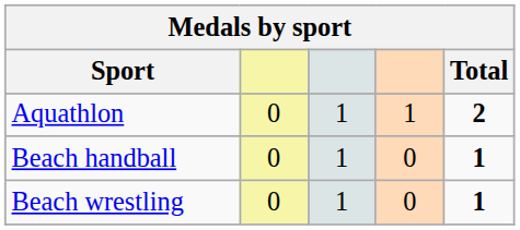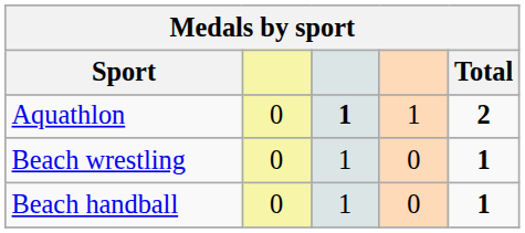 <table class="wikitable" style="font-size:90%; text-align:center;">
 <tr>
 <th colspan="5">Medals by sport</th>
 </tr>
 <tr>
 <th width="120">Sport</th>
 <th scope="col" width="30" style="background:#F7F6A8;"></th>
 <th scope="col" width="30" style="background:#DCE5E5;"></th>
 <th scope="col" width="30" style="background:#FFDAB9;"></th>
 <th width="30">Total</th>
 </tr>
 <tr>
 <td align="left"><a href='#'>Aquathlon</a></td>
 <td style="background:#F7F6A8;">0</td>
-<td style="background:#DCE5E5;">1</td>
+<td style="background:#DCE5E5;"><strong>1</strong></td>
 <td style="background:#FFDAB9;">1</td>
 <td><strong>2</strong></td>
+</tr>
+<tr>
+<td align="left"><a href='#'>Beach wrestling</a></td>
+<td style="background:#F7F6A8;">0</td>
+<td style="background:#DCE5E5;">1</td>
+<td style="background:#FFDAB9;">0</td>
+<td><strong>1</strong></td>
 </tr>
 <tr>
 <td align="left"><a href='#'>Beach handball</a></td>
 <td style="background:#F7F6A8;">0</td>
 <td style="background:#DCE5E5;">1</td>
 <td style="background:#FFDAB9;">0</td>
 <td><strong>1</strong></td>
 </tr>
-<tr>
-<td align="left"><a href='#'>Beach wrestling</a></td>
-<td style="background:#F7F6A8;">0</td>
-<td style="background:#DCE5E5;">1</td>
-<td style="background:#FFDAB9;">0</td>
-<td><strong>1</strong></td>
-</tr>
 </table>
